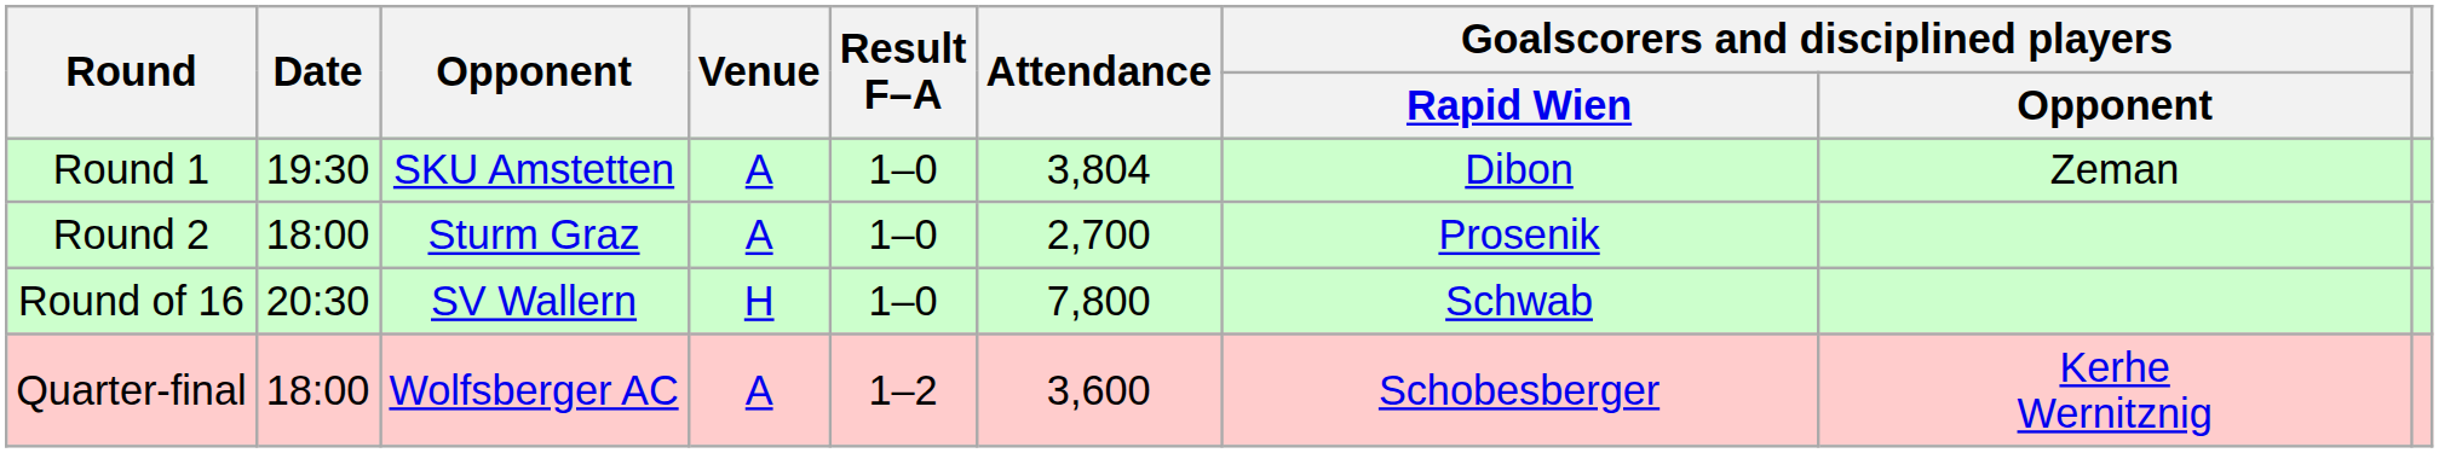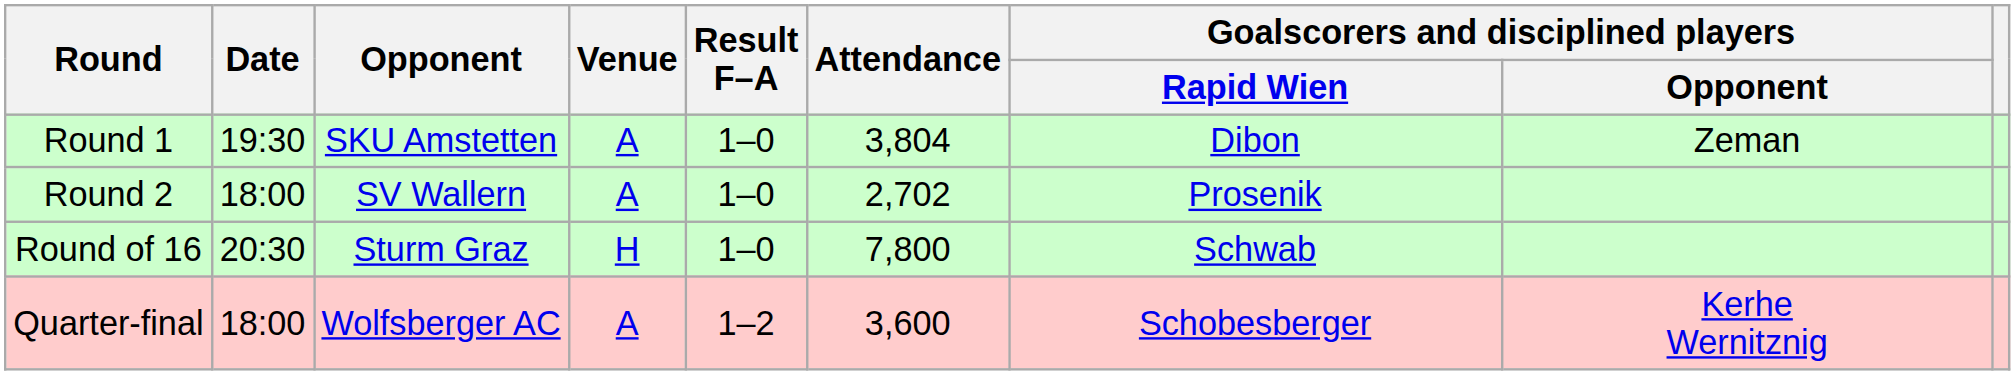 <table class="wikitable" style="text-align:center; font-size:90%">
 <tr>
 <th rowspan="2">Round</th>
 <th rowspan="2">Date</th>
 <th rowspan="2">Opponent</th>
 <th rowspan="2">Venue</th>
 <th rowspan="2">Result<br>F–A</th>
 <th rowspan="2">Attendance</th>
 <th colspan="2">Goalscorers and disciplined players</th>
 <th rowspan="2"></th>
 </tr>
 <tr>
 <th style="width:200px"><a href='#'>Rapid Wien</a></th>
 <th style="width:200px">Opponent</th>
 </tr>
 <tr style="background:#cfc">
 <td>Round 1</td>
 <td> 19:30</td>
 <td><a href='#'>SKU Amstetten</a></td>
 <td><a href='#'>A</a></td>
 <td>1–0 </td>
 <td>3,804</td>
 <td><a href='#'>Dibon</a> </td>
 <td>Zeman </td>
 <td></td>
 </tr>
 <tr style="background:#cfc">
 <td>Round 2</td>
 <td> 18:00</td>
-<td><a href='#'>Sturm Graz</a></td>
+<td><a href='#'>SV Wallern</a></td>
 <td><a href='#'>A</a></td>
 <td>1–0</td>
-<td>2,700</td>
+<td>2,702</td>
 <td><a href='#'>Prosenik</a> </td>
 <td></td>
 <td></td>
 </tr>
 <tr style="background:#cfc">
 <td>Round of 16</td>
 <td> 20:30</td>
-<td><a href='#'>SV Wallern</a></td>
+<td><a href='#'>Sturm Graz</a></td>
 <td><a href='#'>H</a></td>
 <td>1–0</td>
 <td>7,800</td>
 <td><a href='#'>Schwab</a> </td>
 <td></td>
 <td></td>
 </tr>
 <tr style="background:#fcc">
 <td>Quarter-final</td>
 <td> 18:00</td>
 <td><a href='#'>Wolfsberger AC</a></td>
 <td><a href='#'>A</a></td>
 <td>1–2</td>
 <td>3,600</td>
 <td><a href='#'>Schobesberger</a> </td>
 <td><a href='#'>Kerhe</a> <br><a href='#'>Wernitznig</a> </td>
 <td></td>
 </tr>
 </table>
